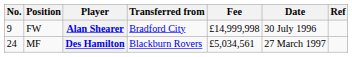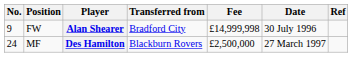 <table class="wikitable plainrowheaders" style="text-align:center; text-align:left">
 <tr>
 <th scope="col">No.</th>
 <th scope="col">Position</th>
 <th scope="col">Player</th>
 <th scope="col">Transferred from</th>
 <th scope="col">Fee</th>
 <th scope="col">Date</th>
 <th scope="col">Ref</th>
 </tr>
 <tr>
 <td>9</td>
 <td>FW</td>
 <th scope="row"> <a href='#'>Alan Shearer</a></th>
 <td> <a href='#'>Bradford City</a></td>
 <td>£14,999,998</td>
 <td>30 July 1996</td>
 <td></td>
 </tr>
 <tr>
 <td>24</td>
 <td>MF</td>
 <th scope="row"> <a href='#'>Des Hamilton</a></th>
 <td> <a href='#'>Blackburn Rovers</a></td>
-<td>£5,034,561</td>
+<td>£2,500,000</td>
 <td>27 March 1997</td>
 <td></td>
 </tr>
 </table>
